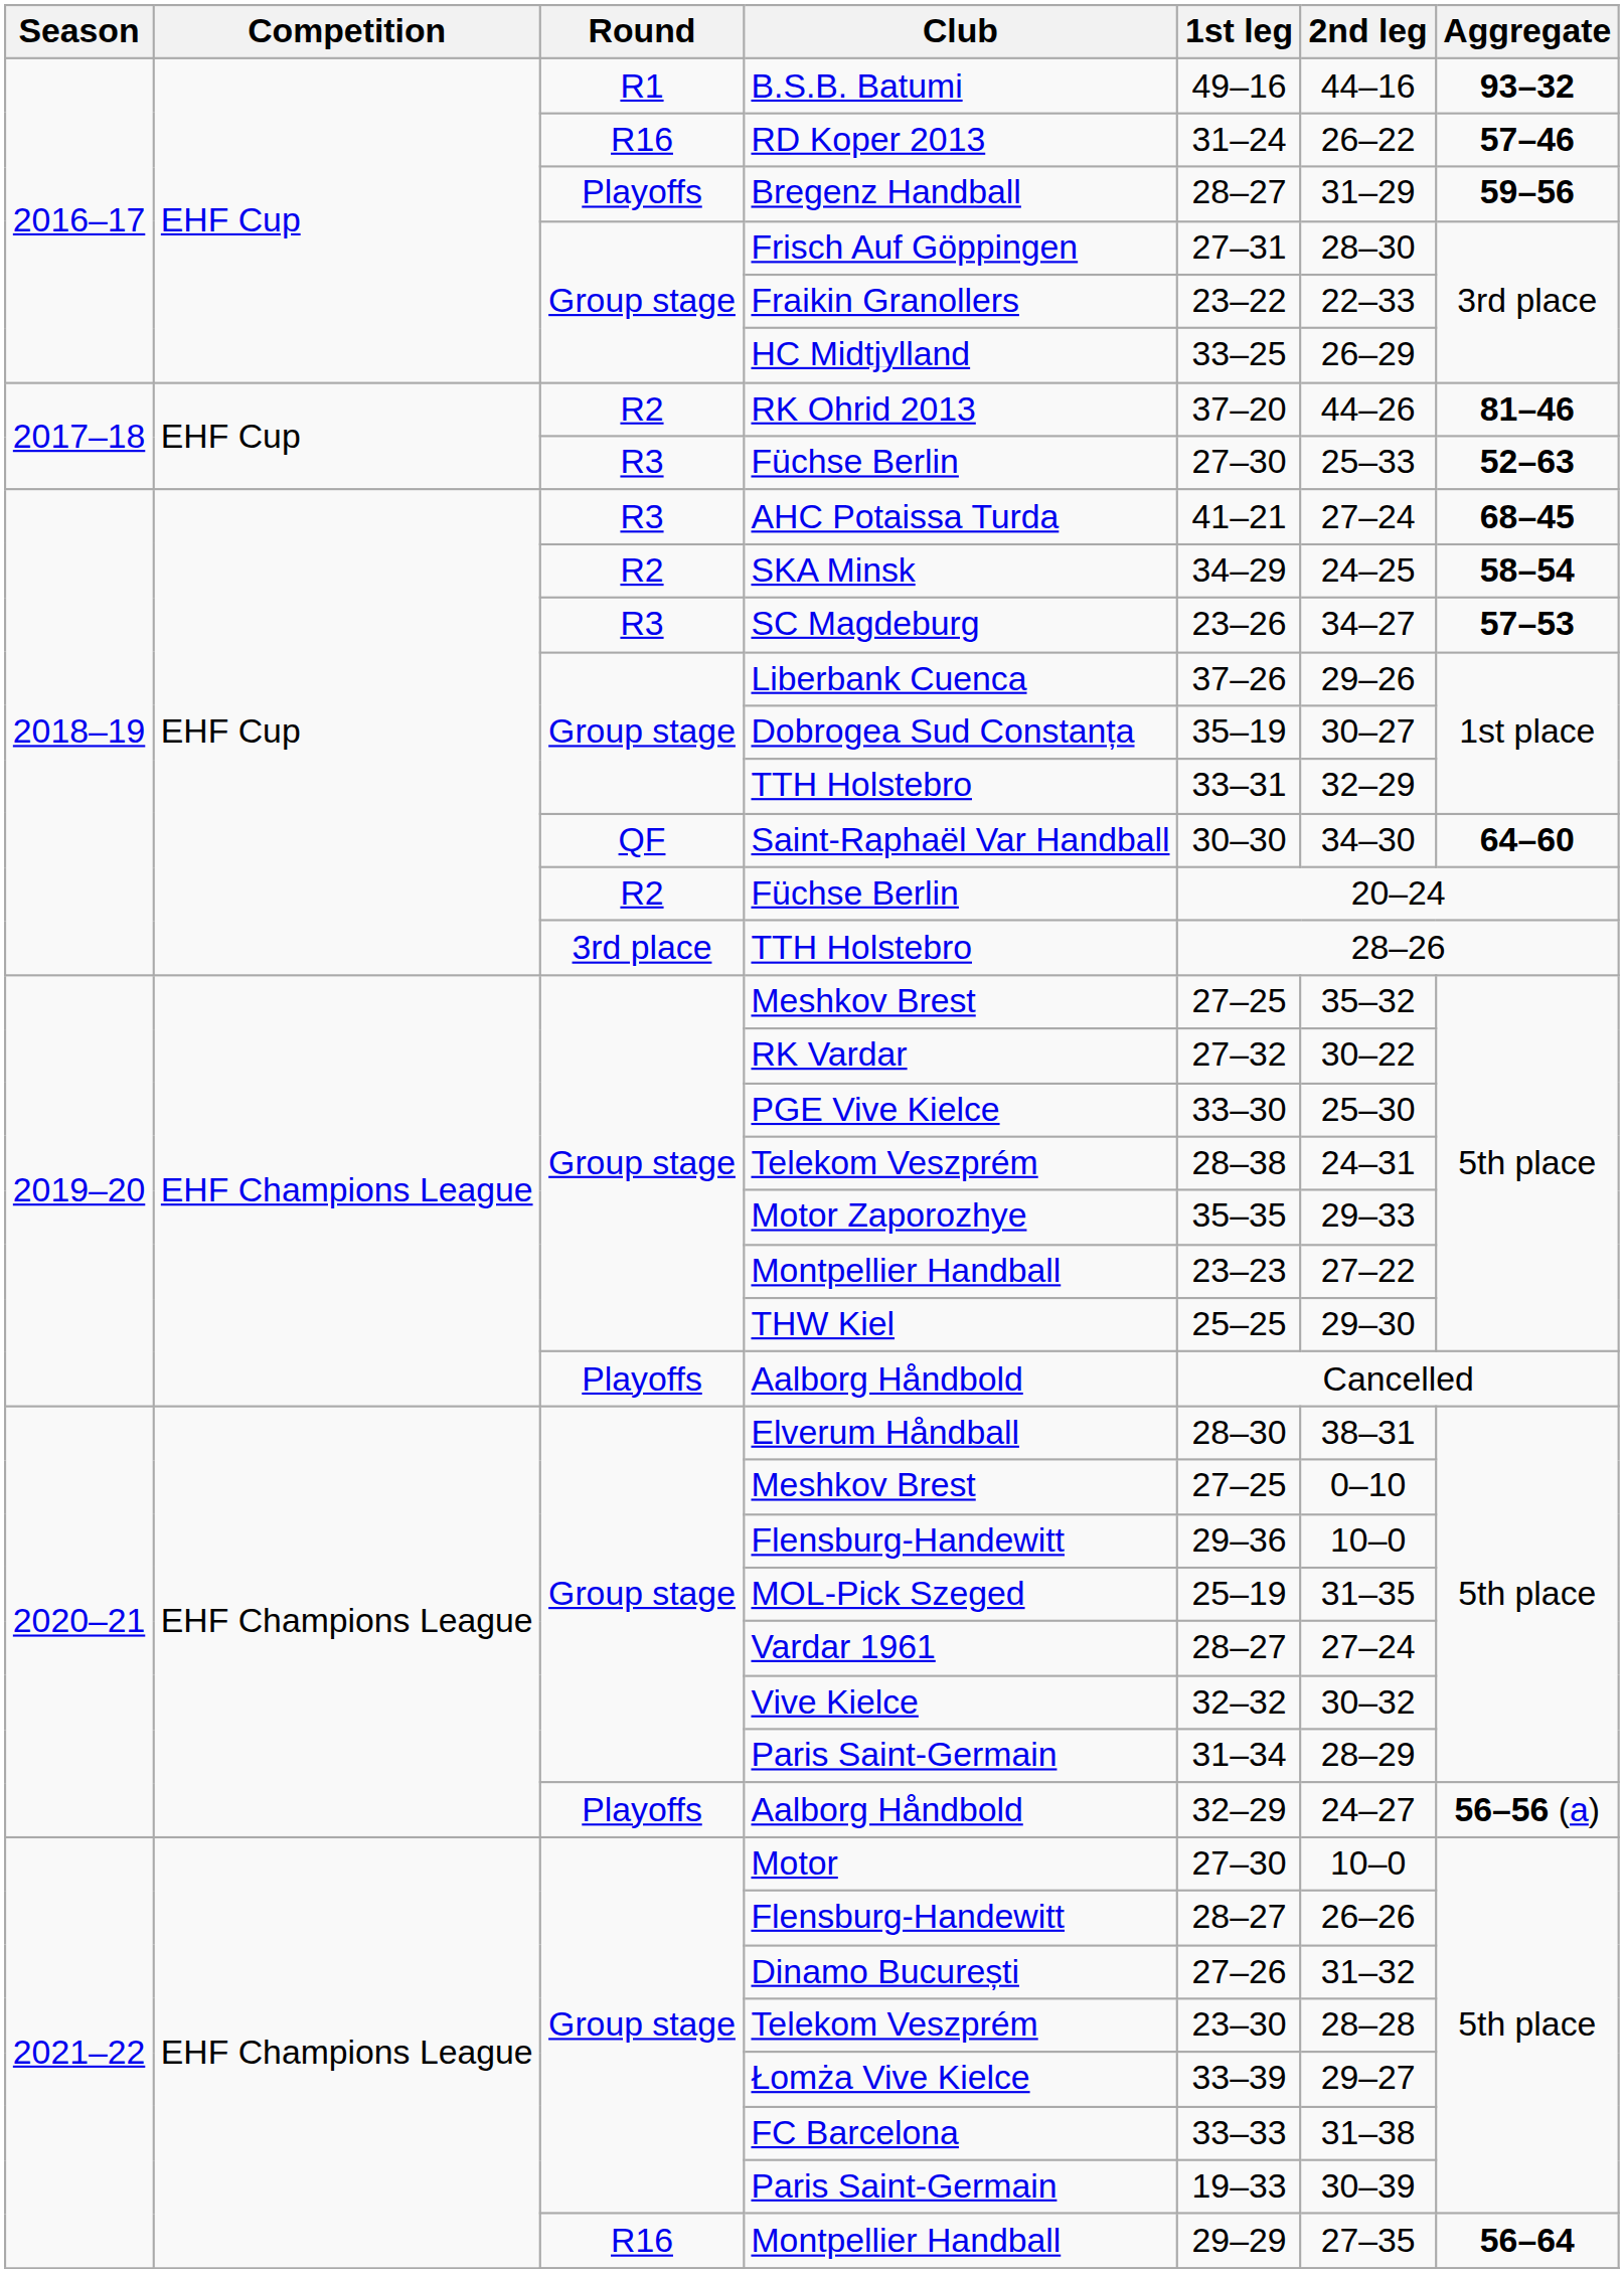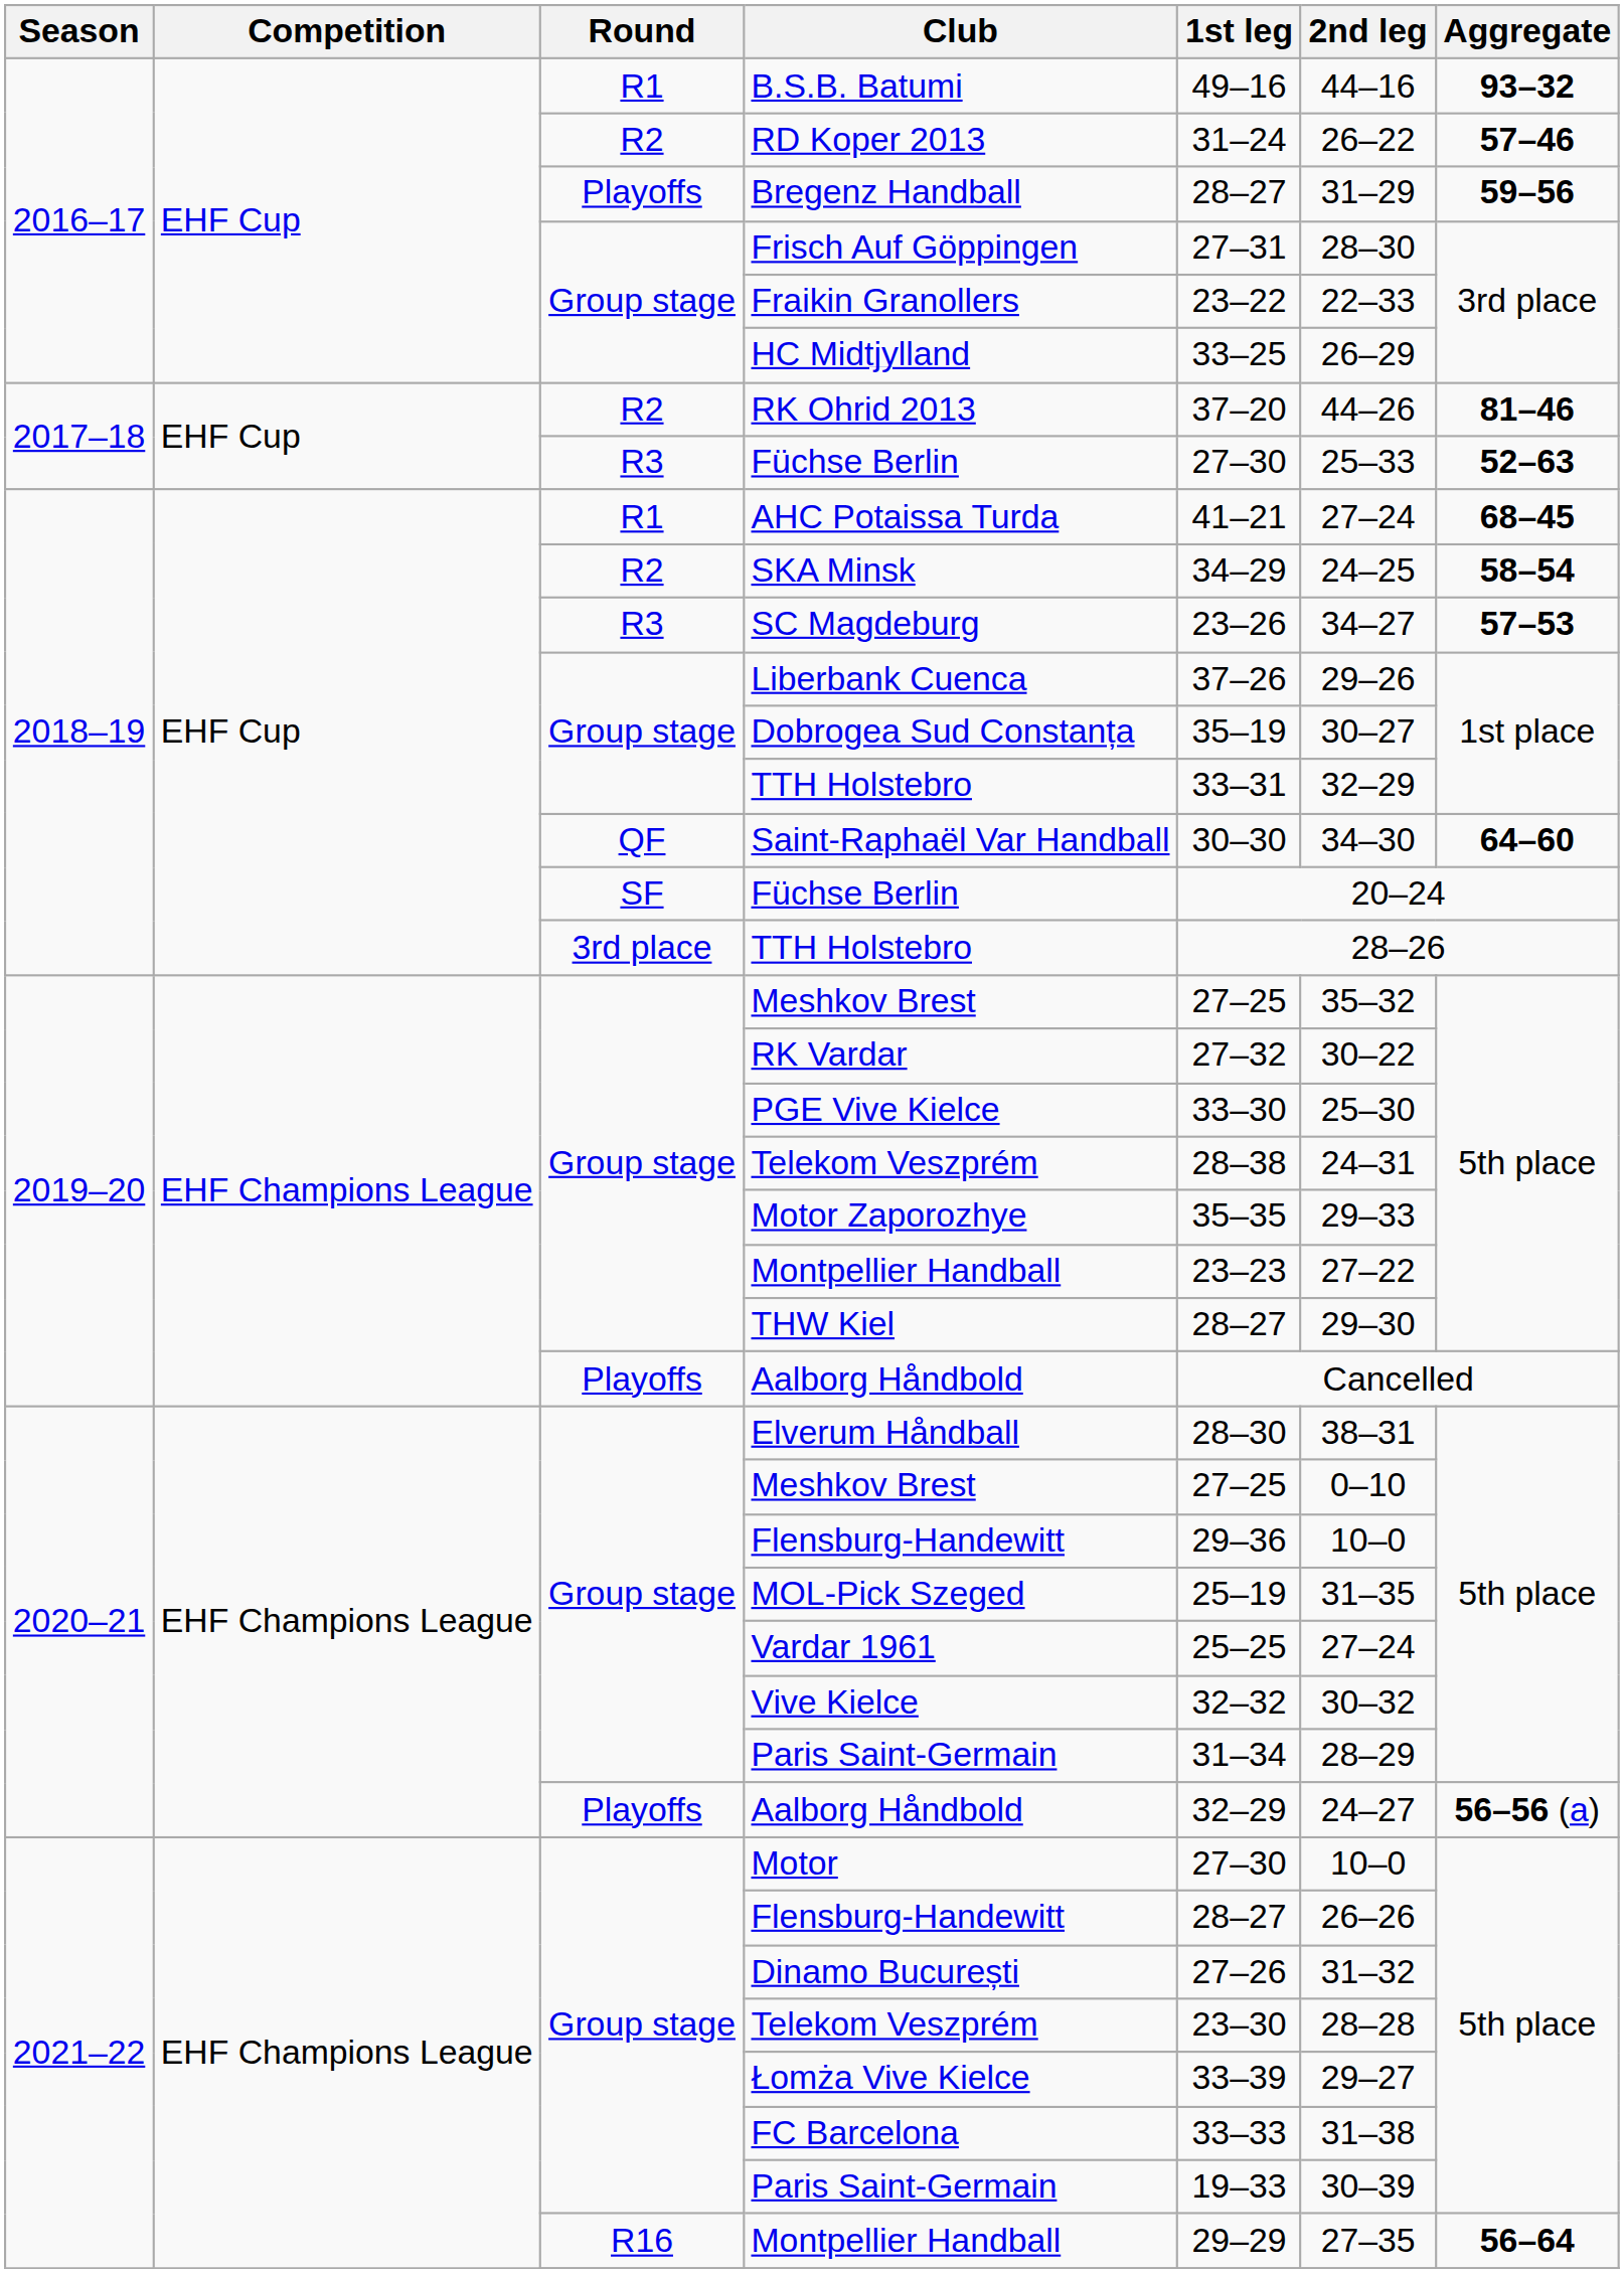 <table class="wikitable";>
 <tr>
 <th>Season</th>
 <th>Competition</th>
 <th>Round</th>
 <th>Club</th>
 <th>1st leg</th>
 <th>2nd leg</th>
 <th>Aggregate</th>
 </tr>
 <tr>
 <td rowspan="6"><a href='#'>2016–17</a></td>
 <td rowspan="6"><a href='#'>EHF Cup</a></td>
 <td style="text-align:center;"><a href='#'>R1</a></td>
 <td> <a href='#'>B.S.B. Batumi</a></td>
 <td style="text-align:center;">49–16</td>
 <td style="text-align:center;">44–16</td>
 <td style="text-align:center;"><strong>93–32</strong></td>
 </tr>
 <tr>
-<td style="text-align:center;"><a href='#'>R16</a></td>
+<td style="text-align:center;"><a href='#'>R2</a></td>
 <td> <a href='#'>RD Koper 2013</a></td>
 <td style="text-align:center;">31–24</td>
 <td style="text-align:center;">26–22</td>
 <td style="text-align:center;"><strong>57–46</strong></td>
 </tr>
 <tr>
 <td style="text-align:center;"><a href='#'>Playoffs</a></td>
 <td> <a href='#'>Bregenz Handball</a></td>
 <td style="text-align:center;">28–27</td>
 <td style="text-align:center;">31–29</td>
 <td style="text-align:center;"><strong>59–56</strong></td>
 </tr>
 <tr>
 <td rowspan="3" style="text-align:center;"><a href='#'>Group stage</a></td>
 <td> <a href='#'>Frisch Auf Göppingen</a></td>
 <td style="text-align:center;">27–31</td>
 <td style="text-align:center;">28–30</td>
 <td rowspan="3" style="text-align:center;">3rd place</td>
 </tr>
 <tr>
 <td> <a href='#'>Fraikin Granollers</a></td>
 <td style="text-align:center;">23–22</td>
 <td style="text-align:center;">22–33</td>
 </tr>
 <tr>
 <td> <a href='#'>HC Midtjylland</a></td>
 <td style="text-align:center;">33–25</td>
 <td style="text-align:center;">26–29</td>
 </tr>
 <tr>
 <td rowspan="2"><a href='#'>2017–18</a></td>
 <td rowspan="2">EHF Cup</td>
 <td style="text-align:center;"><a href='#'>R2</a></td>
 <td> <a href='#'>RK Ohrid 2013</a></td>
 <td style="text-align:center;">37–20</td>
 <td style="text-align:center;">44–26</td>
 <td style="text-align:center;"><strong>81–46</strong></td>
 </tr>
 <tr>
 <td style="text-align:center;"><a href='#'>R3</a></td>
 <td> <a href='#'>Füchse Berlin</a></td>
 <td style="text-align:center;">27–30</td>
 <td style="text-align:center;">25–33</td>
 <td style="text-align:center;"><strong>52–63</strong></td>
 </tr>
 <tr>
 <td rowspan="9"><a href='#'>2018–19</a></td>
 <td rowspan="9">EHF Cup</td>
-<td style="text-align:center;"><a href='#'>R3</a></td>
+<td style="text-align:center;"><a href='#'>R1</a></td>
 <td> <a href='#'>AHC Potaissa Turda</a></td>
 <td style="text-align:center;">41–21</td>
 <td style="text-align:center;">27–24</td>
 <td style="text-align:center;"><strong>68–45</strong></td>
 </tr>
 <tr>
 <td style="text-align:center;"><a href='#'>R2</a></td>
 <td> <a href='#'>SKA Minsk</a></td>
 <td style="text-align:center;">34–29</td>
 <td style="text-align:center;">24–25</td>
 <td style="text-align:center;"><strong>58–54</strong></td>
 </tr>
 <tr>
 <td style="text-align:center;"><a href='#'>R3</a></td>
 <td> <a href='#'>SC Magdeburg</a></td>
 <td style="text-align:center;">23–26</td>
 <td style="text-align:center;">34–27</td>
 <td style="text-align:center;"><strong>57–53</strong></td>
 </tr>
 <tr>
 <td rowspan="3" style="text-align:center;"><a href='#'>Group stage</a></td>
 <td> <a href='#'>Liberbank Cuenca</a></td>
 <td style="text-align:center;">37–26</td>
 <td style="text-align:center;">29–26</td>
 <td rowspan="3" style="text-align:center;">1st place</td>
 </tr>
 <tr>
 <td> <a href='#'>Dobrogea Sud Constanța</a></td>
 <td style="text-align:center;">35–19</td>
 <td style="text-align:center;">30–27</td>
 </tr>
 <tr>
 <td> <a href='#'>TTH Holstebro</a></td>
 <td style="text-align:center;">33–31</td>
 <td style="text-align:center;">32–29</td>
 </tr>
 <tr>
 <td style="text-align:center;"><a href='#'>QF</a></td>
 <td> <a href='#'>Saint-Raphaël Var Handball</a></td>
 <td style="text-align:center;">30–30</td>
 <td style="text-align:center;">34–30</td>
 <td style="text-align:center;"><strong>64–60</strong></td>
 </tr>
 <tr>
-<td style="text-align:center;"><a href='#'>R2</a></td>
+<td style="text-align:center;"><a href='#'>SF</a></td>
 <td> <a href='#'>Füchse Berlin</a></td>
 <td colspan=3 style="text-align:center;">20–24</td>
 </tr>
 <tr>
 <td style="text-align:center;"><a href='#'>3rd place</a></td>
 <td> <a href='#'>TTH Holstebro</a></td>
 <td colspan=3 style="text-align:center;">28–26</td>
 </tr>
 <tr>
 <td rowspan="8"><a href='#'>2019–20</a></td>
 <td rowspan="8"><a href='#'>EHF Champions League</a></td>
 <td rowspan="7" style="text-align:center;"><a href='#'>Group stage</a></td>
 <td> <a href='#'>Meshkov Brest</a></td>
 <td style="text-align:center;">27–25</td>
 <td style="text-align:center;">35–32</td>
 <td rowspan="7" style="text-align:center;">5th place</td>
 </tr>
 <tr>
 <td> <a href='#'>RK Vardar</a></td>
 <td style="text-align:center;">27–32</td>
 <td style="text-align:center;">30–22</td>
 </tr>
 <tr>
 <td> <a href='#'>PGE Vive Kielce</a></td>
 <td style="text-align:center;">33–30</td>
 <td style="text-align:center;">25–30</td>
 </tr>
 <tr>
 <td> <a href='#'>Telekom Veszprém</a></td>
 <td style="text-align:center;">28–38</td>
 <td style="text-align:center;">24–31</td>
 </tr>
 <tr>
 <td> <a href='#'>Motor Zaporozhye</a></td>
 <td style="text-align:center;">35–35</td>
 <td style="text-align:center;">29–33</td>
 </tr>
 <tr>
 <td> <a href='#'>Montpellier Handball</a></td>
 <td style="text-align:center;">23–23</td>
 <td style="text-align:center;">27–22</td>
 </tr>
 <tr>
 <td> <a href='#'>THW Kiel</a></td>
-<td style="text-align:center;">25–25</td>
+<td style="text-align:center;">28–27</td>
 <td style="text-align:center;">29–30</td>
 </tr>
 <tr>
 <td style="text-align:center;"><a href='#'>Playoffs</a></td>
 <td> <a href='#'>Aalborg Håndbold</a></td>
 <td colspan=3 style="text-align:center;">Cancelled </td>
 </tr>
 <tr>
 <td rowspan="8"><a href='#'>2020–21</a></td>
 <td rowspan="8">EHF Champions League</td>
 <td rowspan="7" style="text-align:center;"><a href='#'>Group stage</a></td>
 <td> <a href='#'>Elverum Håndball</a></td>
 <td style="text-align:center;">28–30</td>
 <td style="text-align:center;">38–31</td>
 <td rowspan="7" style="text-align:center;">5th place</td>
 </tr>
 <tr>
 <td> <a href='#'>Meshkov Brest</a></td>
 <td style="text-align:center;">27–25</td>
 <td style="text-align:center;">0–10</td>
 </tr>
 <tr>
 <td> <a href='#'>Flensburg-Handewitt</a></td>
 <td style="text-align:center;">29–36</td>
 <td style="text-align:center;">10–0</td>
 </tr>
 <tr>
 <td> <a href='#'>MOL-Pick Szeged</a></td>
 <td style="text-align:center;">25–19</td>
 <td style="text-align:center;">31–35</td>
 </tr>
 <tr>
 <td> <a href='#'>Vardar 1961</a></td>
-<td style="text-align:center;">28–27</td>
+<td style="text-align:center;">25–25</td>
 <td style="text-align:center;">27–24</td>
 </tr>
 <tr>
 <td> <a href='#'>Vive Kielce</a></td>
 <td style="text-align:center;">32–32</td>
 <td style="text-align:center;">30–32</td>
 </tr>
 <tr>
 <td> <a href='#'>Paris Saint-Germain</a></td>
 <td style="text-align:center;">31–34</td>
 <td style="text-align:center;">28–29</td>
 </tr>
 <tr>
 <td style="text-align:center;"><a href='#'>Playoffs</a></td>
 <td> <a href='#'>Aalborg Håndbold</a></td>
 <td style="text-align:center;">32–29</td>
 <td style="text-align:center;">24–27</td>
 <td style="text-align:center;"><strong>56–56</strong> (<a href='#'>a</a>)</td>
 </tr>
 <tr>
 <td rowspan="12"><a href='#'>2021–22</a></td>
 <td rowspan="12">EHF Champions League</td>
 <td rowspan="7" style="text-align:center;"><a href='#'>Group stage</a></td>
 <td> <a href='#'>Motor</a></td>
 <td style="text-align:center;">27–30</td>
 <td style="text-align:center;">10–0</td>
 <td rowspan="7" style="text-align:center;">5th place</td>
 </tr>
 <tr>
 <td> <a href='#'>Flensburg-Handewitt</a></td>
 <td style="text-align:center;">28–27</td>
 <td style="text-align:center;">26–26</td>
 </tr>
 <tr>
 <td> <a href='#'>Dinamo București</a></td>
 <td style="text-align:center;">27–26</td>
 <td style="text-align:center;">31–32</td>
 </tr>
 <tr>
 <td> <a href='#'>Telekom Veszprém</a></td>
 <td style="text-align:center;">23–30</td>
 <td style="text-align:center;">28–28</td>
 </tr>
 <tr>
 <td> <a href='#'>Łomża Vive Kielce</a></td>
 <td style="text-align:center;">33–39</td>
 <td style="text-align:center;">29–27</td>
 </tr>
 <tr>
 <td> <a href='#'>FC Barcelona</a></td>
 <td style="text-align:center;">33–33</td>
 <td style="text-align:center;">31–38</td>
 </tr>
 <tr>
 <td> <a href='#'>Paris Saint-Germain</a></td>
 <td style="text-align:center;">19–33</td>
 <td style="text-align:center;">30–39</td>
 </tr>
 <tr>
 <td style="text-align:center;"><a href='#'>R16</a></td>
 <td> <a href='#'>Montpellier Handball</a></td>
 <td style="text-align:center;">29–29</td>
 <td style="text-align:center;">27–35</td>
 <td style="text-align:center;"><strong>56–64</strong></td>
 </tr>
 <tr>
 </tr>
 </table>
